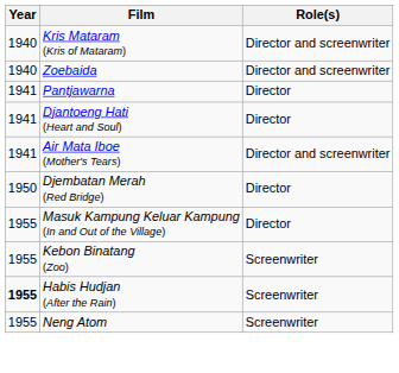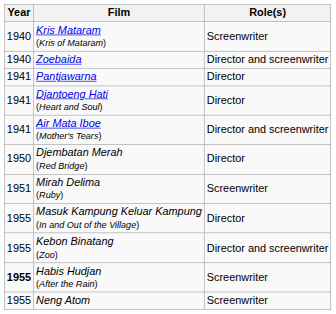 <table class="wikitable sortable">
 <tr>
 <th scope="col">Year</th>
 <th scope="col">Film</th>
 <th class="unsortable" scope=col>Role(s)</th>
 </tr>
 <tr>
 <td>1940</td>
 <td><em><a href='#'>Kris Mataram</a></em><br><small>(<em>Kris of Mataram</em>)</small></td>
-<td>Director and screenwriter</td>
+<td>Screenwriter</td>
 </tr>
 <tr>
 <td>1940</td>
 <td><em><a href='#'>Zoebaida</a></em></td>
 <td>Director and screenwriter</td>
 </tr>
 <tr>
 <td>1941</td>
 <td><em><a href='#'>Pantjawarna</a></em></td>
 <td>Director</td>
 </tr>
 <tr>
 <td>1941</td>
 <td><em><a href='#'>Djantoeng Hati</a></em><br><small>(<em>Heart and Soul</em>)</small></td>
 <td>Director</td>
 </tr>
 <tr>
 <td>1941</td>
 <td><em><a href='#'>Air Mata Iboe</a></em><br><small>(<em>Mother's Tears</em>)</small></td>
 <td>Director and screenwriter</td>
 </tr>
 <tr>
 <td>1950</td>
 <td><em>Djembatan Merah</em> <br><small>(<em>Red Bridge</em>)</small></td>
 <td>Director</td>
 </tr>
 <tr>
+<td>1951</td>
+<td><em>Mirah Delima</em> <br><small>(<em>Ruby</em>)</small></td>
+<td>Screenwriter</td>
+</tr>
+<tr>
 <td>1955</td>
 <td><em>Masuk Kampung Keluar Kampung</em> <br><small>(<em>In and Out of the Village</em>)</small></td>
 <td>Director</td>
 </tr>
 <tr>
 <td>1955</td>
 <td><em>Kebon Binatang</em> <br><small>(<em>Zoo</em>)</small></td>
-<td>Screenwriter</td>
+<td>Director and screenwriter</td>
 </tr>
 <tr>
 <td><strong>1955</strong></td>
 <td><em>Habis Hudjan</em> <br><small>(<em>After the Rain</em>)</small></td>
 <td>Screenwriter</td>
 </tr>
 <tr>
 <td>1955</td>
 <td><em>Neng Atom</em></td>
 <td>Screenwriter</td>
 </tr>
 </table>
